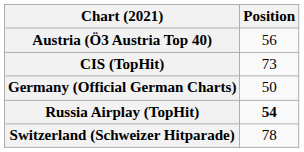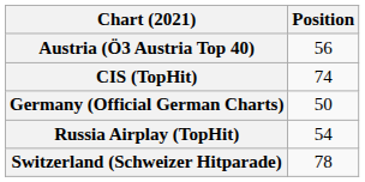 <table class="wikitable sortable plainrowheaders" style="text-align:center">
 <tr>
 <th scope="col">Chart (2021)</th>
 <th scope="col">Position</th>
 </tr>
 <tr>
 <th scope="row">Austria (Ö3 Austria Top 40)</th>
 <td>56</td>
 </tr>
 <tr>
 <th scope="row">CIS (TopHit)</th>
-<td>73</td>
+<td>74</td>
 </tr>
 <tr>
 <th scope="row">Germany (Official German Charts)</th>
 <td>50</td>
 </tr>
 <tr>
 <th scope="row">Russia Airplay (TopHit)</th>
-<td><strong>54</strong></td>
+<td>54</td>
 </tr>
 <tr>
 <th scope="row">Switzerland (Schweizer Hitparade)</th>
 <td>78</td>
 </tr>
 </table>
